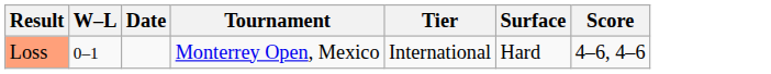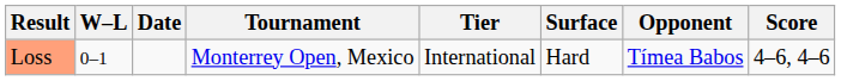 <table class="sortable wikitable">
 <tr>
 <th>Result</th>
 <th class="unsortable">W–L</th>
 <th>Date</th>
 <th>Tournament</th>
 <th>Tier</th>
 <th>Surface</th>
+<th>Opponent</th>
 <th class="unsortable">Score</th>
 </tr>
 <tr>
 <td bgcolor=FFA07A>Loss</td>
 <td><small>0–1</small></td>
 <td><a href='#'></a></td>
 <td><a href='#'>Monterrey Open</a>, Mexico</td>
 <td>International</td>
 <td>Hard</td>
+<td> <a href='#'>Tímea Babos</a></td>
 <td>4–6, 4–6</td>
 </tr>
 </table>
